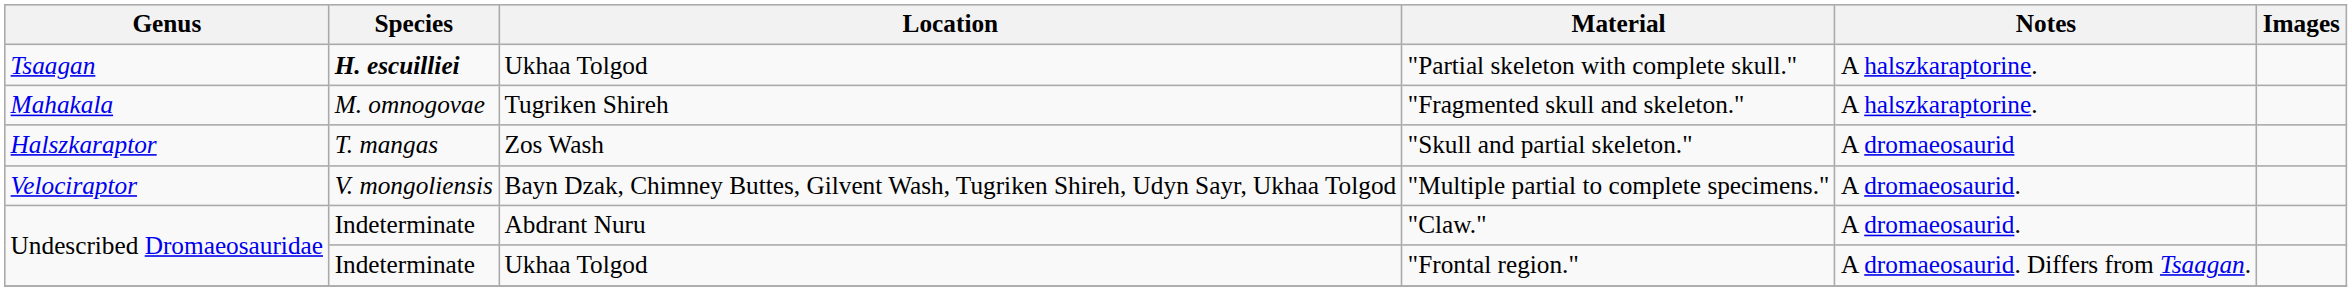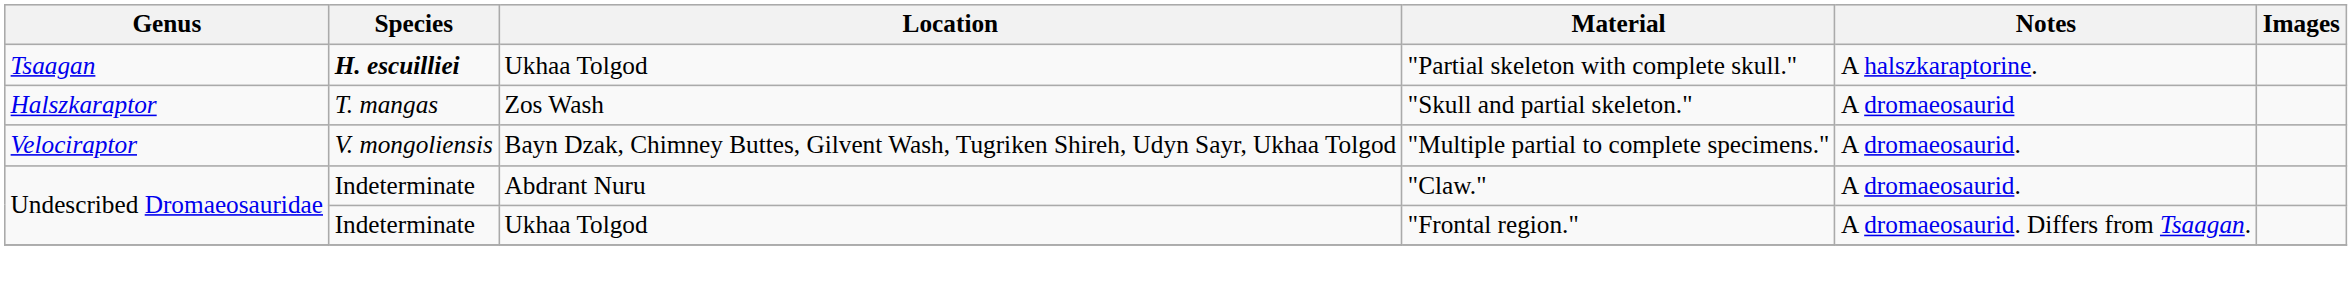 <table class="wikitable sortable">
 <tr>
 <th>Genus</th>
 <th>Species</th>
 <th>Location</th>
 <th>Material</th>
 <th>Notes</th>
 <th>Images</th>
 </tr>
 <tr>
 <td><em><a href='#'>Tsaagan</a></em></td>
 <td><strong><em>H. escuilliei</em></strong></td>
 <td>Ukhaa Tolgod</td>
 <td>"Partial skeleton with complete skull."</td>
-<td>A <a href='#'>halszkaraptorine</a>.</td>
-<td></td>
-</tr>
-<tr>
-<td><em><a href='#'>Mahakala</a></em></td>
-<td><em>M. omnogovae</em></td>
-<td>Tugriken Shireh</td>
-<td>"Fragmented skull and skeleton."</td>
 <td>A <a href='#'>halszkaraptorine</a>.</td>
 <td></td>
 </tr>
 <tr>
 <td><em><a href='#'>Halszkaraptor</a></em></td>
 <td><em>T. mangas</em></td>
 <td>Zos Wash</td>
 <td>"Skull and partial skeleton."</td>
 <td>A <a href='#'>dromaeosaurid</a></td>
 <td></td>
 </tr>
 <tr>
 <td><em><a href='#'>Velociraptor</a></em></td>
 <td><em>V. mongoliensis</em></td>
 <td>Bayn Dzak, Chimney Buttes, Gilvent Wash, Tugriken Shireh, Udyn Sayr, Ukhaa Tolgod</td>
 <td>"Multiple partial to complete specimens."</td>
 <td>A <a href='#'>dromaeosaurid</a>.</td>
 <td></td>
 </tr>
 <tr>
 <td rowspan="2">Undescribed <a href='#'>Dromaeosauridae</a></td>
 <td>Indeterminate</td>
 <td>Abdrant Nuru</td>
 <td>"Claw."</td>
 <td>A <a href='#'>dromaeosaurid</a>.</td>
 <td></td>
 </tr>
 <tr>
 <td>Indeterminate</td>
 <td>Ukhaa Tolgod</td>
 <td>"Frontal region."</td>
 <td>A <a href='#'>dromaeosaurid</a>. Differs from <em><a href='#'>Tsaagan</a></em>.</td>
 <td></td>
 </tr>
 <tr>
 </tr>
 </table>
